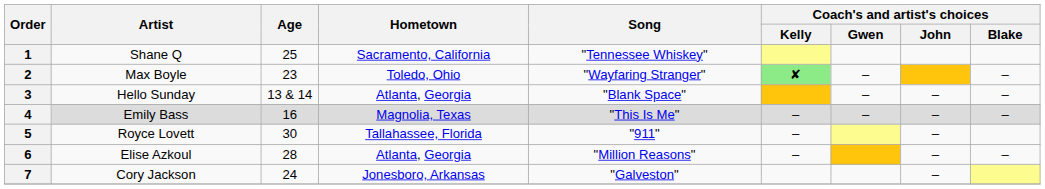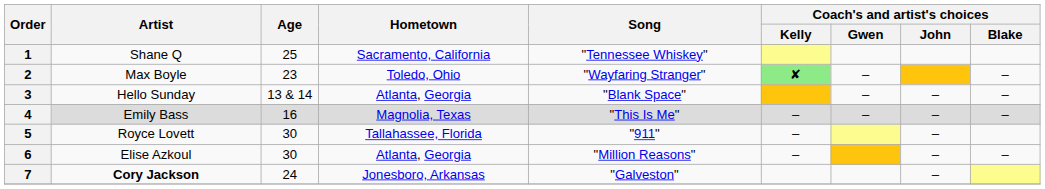 <table class="wikitable" style="text-align:center; line-height:17px; width:100%;">
 <tr>
 <th scope="col" rowspan="2" style="width:04%;">Order</th>
 <th scope="col" rowspan="2" style="width:18%;">Artist</th>
 <th scope="col" rowspan="2" style="width:05%;">Age</th>
 <th scope="col" rowspan="2" style="width:18%;">Hometown</th>
 <th scope="col" rowspan="2" style="width:20%;">Song</th>
 <th scope="col" colspan="4" style="width:24%;">Coach's and artist's choices</th>
 </tr>
 <tr>
 <th style="width:06%;">Kelly</th>
 <th style="width:06%;">Gwen</th>
 <th style="width:06%;">John</th>
 <th style="width:06%;">Blake</th>
 </tr>
 <tr>
 <th>1</th>
 <td>Shane Q</td>
 <td>25</td>
 <td><a href='#'>Sacramento, California</a></td>
 <td>"<a href='#'>Tennessee Whiskey</a>"</td>
 <td style="background:#fdfc8f"><em></em></td>
 <td><em></em></td>
 <td><em></em></td>
 <td><em></em></td>
 </tr>
 <tr>
 <th>2</th>
 <td>Max Boyle</td>
 <td>23</td>
 <td><a href='#'>Toledo, Ohio</a></td>
 <td>"<a href='#'>Wayfaring Stranger</a>"</td>
 <td style="background:#8deb87">✘</td>
 <td>–</td>
 <td style="background:#ffc40c"><em></em></td>
 <td>–</td>
 </tr>
 <tr>
 <th>3</th>
 <td>Hello Sunday</td>
 <td>13 & 14</td>
 <td><a href='#'>Atlanta</a>, <a href='#'>Georgia</a></td>
 <td>"<a href='#'>Blank Space</a>"</td>
 <td style="background:#ffc40c"><em></em></td>
 <td>–</td>
 <td>–</td>
 <td>–</td>
 </tr>
 <tr style="background:#DCDCDC;">
 <th>4</th>
 <td>Emily Bass</td>
 <td>16</td>
 <td><a href='#'>Magnolia, Texas</a></td>
 <td>"<a href='#'>This Is Me</a>"</td>
 <td>–</td>
 <td>–</td>
 <td>–</td>
 <td>–</td>
 </tr>
 <tr>
 <th>5</th>
 <td>Royce Lovett</td>
 <td>30</td>
 <td><a href='#'>Tallahassee, Florida</a></td>
 <td>"<a href='#'>911</a>"</td>
 <td>–</td>
 <td style="background:#fdfc8f"><em></em></td>
 <td>–</td>
 <td><em></em></td>
 </tr>
 <tr>
 <th>6</th>
 <td>Elise Azkoul</td>
-<td>28</td>
+<td>30</td>
 <td><a href='#'>Atlanta</a>, <a href='#'>Georgia</a></td>
 <td>"<a href='#'>Million Reasons</a>"</td>
 <td>–</td>
 <td style="background:#ffc40c"><em></em></td>
 <td>–</td>
 <td>–</td>
 </tr>
 <tr>
 <th>7</th>
-<td>Cory Jackson</td>
+<td><strong>Cory Jackson</strong></td>
 <td>24</td>
 <td><a href='#'>Jonesboro, Arkansas</a></td>
 <td>"<a href='#'>Galveston</a>"</td>
 <td><em></em></td>
 <td><em></em></td>
 <td>–</td>
 <td style="background:#fdfc8f"><em></em></td>
 </tr>
 <tr>
 </tr>
 </table>
